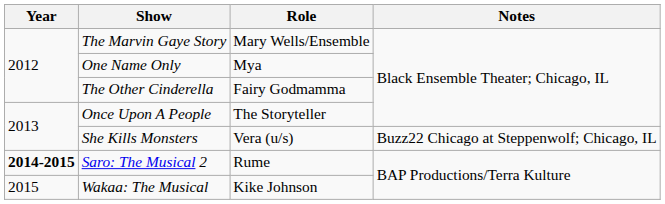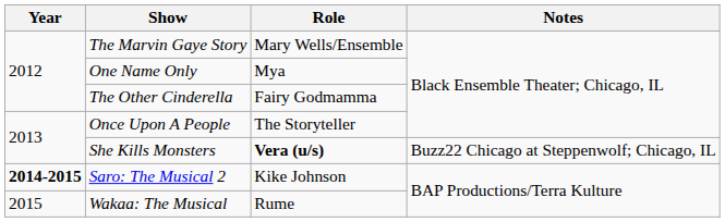 <table class="wikitable">
 <tr>
 <th>Year</th>
 <th>Show</th>
 <th>Role</th>
 <th>Notes</th>
 </tr>
 <tr>
 <td rowspan="3">2012</td>
 <td><em>The Marvin Gaye Story</em></td>
 <td>Mary Wells/Ensemble</td>
 <td rowspan="4">Black Ensemble Theater; Chicago, IL</td>
 </tr>
 <tr>
 <td><em>One Name Only</em></td>
 <td>Mya</td>
 </tr>
 <tr>
 <td><em>The Other Cinderella</em></td>
 <td>Fairy Godmamma</td>
 </tr>
 <tr>
 <td rowspan="2">2013</td>
 <td><em>Once Upon A People</em></td>
 <td>The Storyteller</td>
 </tr>
 <tr>
 <td><em>She Kills Monsters</em></td>
-<td>Vera (u/s)</td>
+<td><strong>Vera (u/s)</strong></td>
 <td>Buzz22 Chicago at Steppenwolf; Chicago, IL</td>
 </tr>
 <tr>
 <td><strong>2014-2015</strong></td>
 <td><em><a href='#'>Saro: The Musical</a> 2</em></td>
-<td>Rume</td>
+<td>Kike Johnson</td>
 <td rowspan="2">BAP Productions/Terra Kulture</td>
 </tr>
 <tr>
 <td>2015</td>
 <td><em>Wakaa: The Musical</em></td>
-<td>Kike Johnson</td>
+<td>Rume</td>
 </tr>
 </table>
